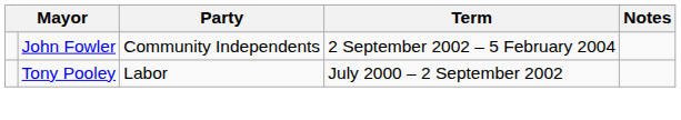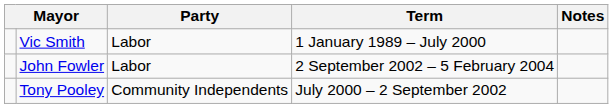 <table class="wikitable">
 <tr>
 <th colspan="2">Mayor</th>
 <th>Party</th>
 <th>Term</th>
 <th>Notes</th>
 </tr>
 <tr>
 <td> </td>
+<td><a href='#'>Vic Smith</a></td>
+<td>Labor</td>
+<td>1 January 1989 – July 2000</td>
+<td></td>
+</tr>
+<tr>
+<td> </td>
 <td><a href='#'>John Fowler</a></td>
-<td>Community Independents</td>
+<td>Labor</td>
 <td>2 September 2002 – 5 February 2004</td>
 <td></td>
 </tr>
 <tr>
 <td> </td>
 <td><a href='#'>Tony Pooley</a></td>
-<td>Labor</td>
+<td>Community Independents</td>
 <td>July 2000 – 2 September 2002</td>
 <td></td>
 </tr>
 </table>
